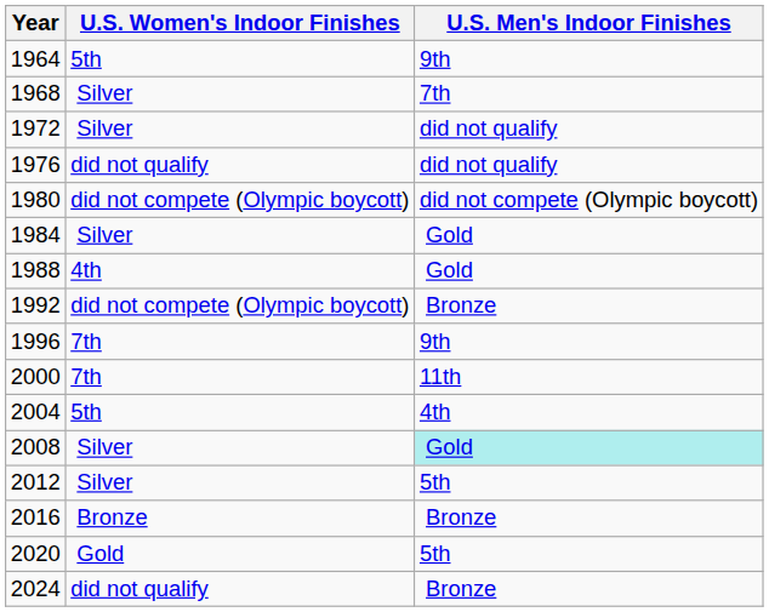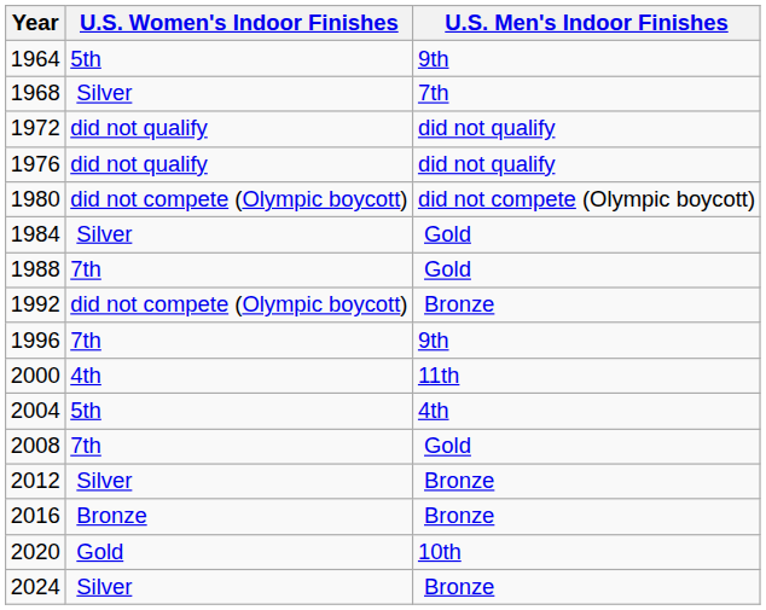 <table class="wikitable">
 <tr>
 <th>Year</th>
 <th><a href='#'>U.S. Women's Indoor Finishes</a></th>
 <th><a href='#'>U.S. Men's Indoor Finishes</a></th>
 </tr>
 <tr>
 <td>1964</td>
 <td><a href='#'>5th</a></td>
 <td><a href='#'>9th</a></td>
 </tr>
 <tr>
 <td>1968</td>
 <td> <a href='#'>Silver</a></td>
 <td><a href='#'>7th</a></td>
 </tr>
 <tr>
 <td>1972</td>
-<td> <a href='#'>Silver</a></td>
+<td><a href='#'>did not qualify</a></td>
 <td><a href='#'>did not qualify</a></td>
 </tr>
 <tr>
 <td>1976</td>
 <td><a href='#'>did not qualify</a></td>
 <td><a href='#'>did not qualify</a></td>
 </tr>
 <tr>
 <td>1980</td>
 <td><a href='#'>did not compete</a> (<a href='#'>Olympic boycott</a>)</td>
 <td><a href='#'>did not compete</a> (Olympic boycott)</td>
 </tr>
 <tr>
 <td>1984</td>
 <td> <a href='#'>Silver</a></td>
 <td> <a href='#'>Gold</a></td>
 </tr>
 <tr>
 <td>1988</td>
-<td><a href='#'>4th</a></td>
+<td><a href='#'>7th</a></td>
 <td> <a href='#'>Gold</a></td>
 </tr>
 <tr>
 <td>1992</td>
 <td><a href='#'>did not compete</a> (<a href='#'>Olympic boycott</a>)</td>
 <td> <a href='#'>Bronze</a></td>
 </tr>
 <tr>
 <td>1996</td>
 <td><a href='#'>7th</a></td>
 <td><a href='#'>9th</a></td>
 </tr>
 <tr>
 <td>2000</td>
-<td><a href='#'>7th</a></td>
+<td><a href='#'>4th</a></td>
 <td><a href='#'>11th</a></td>
 </tr>
 <tr>
 <td>2004</td>
 <td><a href='#'>5th</a></td>
 <td><a href='#'>4th</a></td>
 </tr>
 <tr>
 <td>2008</td>
-<td> <a href='#'>Silver</a></td>
-<td style="background: paleturquoise;"> <a href='#'>Gold</a></td>
+<td><a href='#'>7th</a></td>
+<td> <a href='#'>Gold</a></td>
 </tr>
 <tr>
 <td>2012</td>
 <td> <a href='#'>Silver</a></td>
-<td><a href='#'>5th</a></td>
+<td> <a href='#'>Bronze</a></td>
 </tr>
 <tr>
 <td>2016</td>
 <td> <a href='#'>Bronze</a></td>
 <td> <a href='#'>Bronze</a></td>
 </tr>
 <tr>
 <td>2020</td>
 <td> <a href='#'>Gold</a></td>
-<td><a href='#'>5th</a></td>
+<td><a href='#'>10th</a></td>
 </tr>
 <tr>
 <td>2024</td>
-<td><a href='#'>did not qualify</a></td>
+<td> <a href='#'>Silver</a></td>
 <td> <a href='#'>Bronze</a></td>
 </tr>
 </table>
